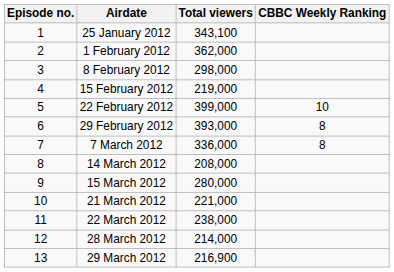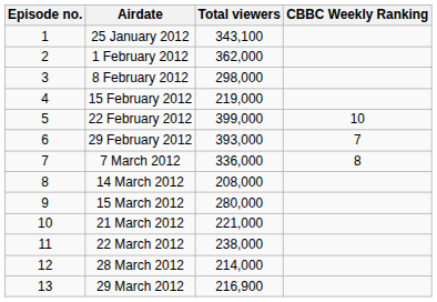 <table class="wikitable" style="text-align:center;">
 <tr>
 <th>Episode no.</th>
 <th>Airdate</th>
 <th>Total viewers</th>
 <th>CBBC Weekly Ranking</th>
 </tr>
 <tr>
 <td>1</td>
 <td>25 January 2012</td>
 <td>343,100</td>
 <td></td>
 </tr>
 <tr>
 <td>2</td>
 <td>1 February 2012</td>
 <td>362,000</td>
 <td></td>
 </tr>
 <tr>
 <td>3</td>
 <td>8 February 2012</td>
 <td>298,000</td>
 <td></td>
 </tr>
 <tr>
 <td>4</td>
 <td>15 February 2012</td>
 <td>219,000</td>
 <td></td>
 </tr>
 <tr>
 <td>5</td>
 <td>22 February 2012</td>
 <td>399,000</td>
 <td>10</td>
 </tr>
 <tr>
 <td>6</td>
 <td>29 February 2012</td>
 <td>393,000</td>
-<td>8</td>
+<td>7</td>
 </tr>
 <tr>
 <td>7</td>
 <td>7 March 2012</td>
 <td>336,000</td>
 <td>8</td>
 </tr>
 <tr>
 <td>8</td>
 <td>14 March 2012</td>
 <td>208,000</td>
 <td></td>
 </tr>
 <tr>
 <td>9</td>
 <td>15 March 2012</td>
 <td>280,000</td>
 <td></td>
 </tr>
 <tr>
 <td>10</td>
 <td>21 March 2012</td>
 <td>221,000</td>
 <td></td>
 </tr>
 <tr>
 <td>11</td>
 <td>22 March 2012</td>
 <td>238,000</td>
 <td></td>
 </tr>
 <tr>
 <td>12</td>
 <td>28 March 2012</td>
 <td>214,000</td>
 <td></td>
 </tr>
 <tr>
 <td>13</td>
 <td>29 March 2012</td>
 <td>216,900</td>
 <td></td>
 </tr>
 </table>
